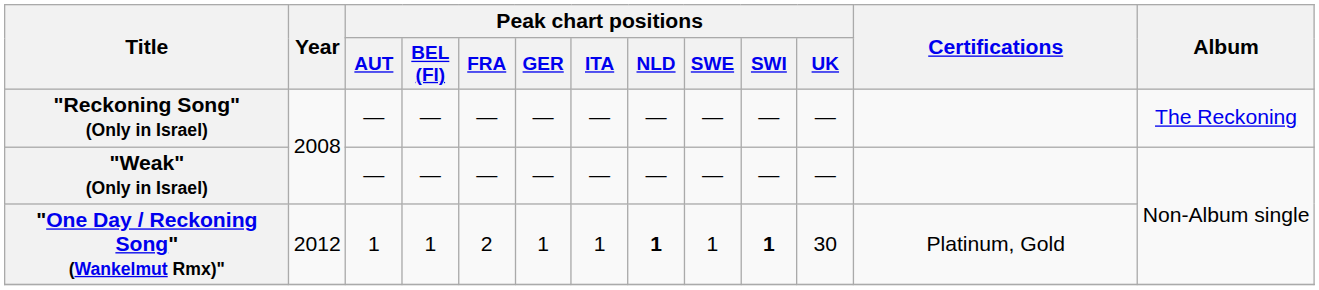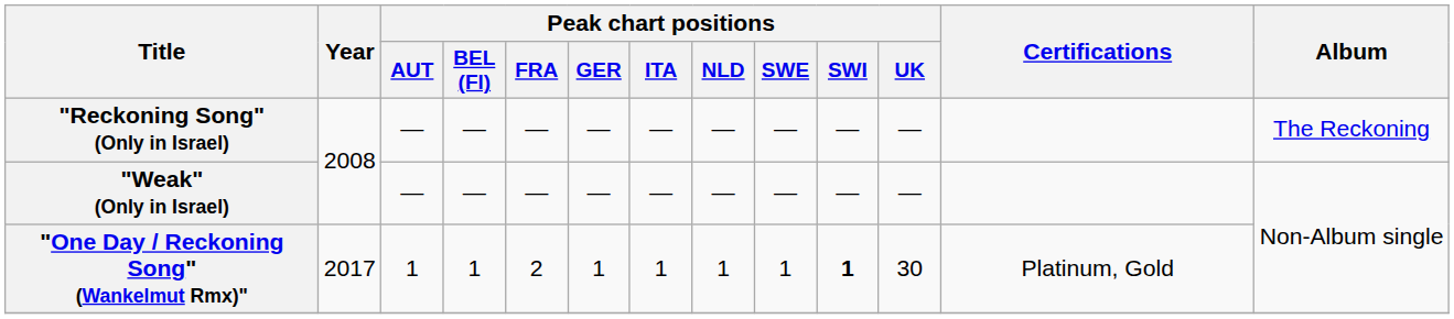 <table class="wikitable plainrowheaders" style="text-align:center;">
 <tr>
 <th scope="col" rowspan="2" style="width:13em;">Title</th>
 <th scope="col" rowspan="2">Year</th>
 <th scope="col" colspan="9">Peak chart positions</th>
 <th scope="col" rowspan="2" style="width:13em;"><a href='#'>Certifications</a></th>
 <th scope="col" rowspan="2">Album</th>
 </tr>
 <tr>
 <th scope="col" style="width:2.5em;font-size:90%;"><a href='#'>AUT</a></th>
 <th scope="col" style="width:2.5em;font-size:90%;"><a href='#'>BEL<br>(Fl)</a></th>
 <th scope="col" style="width:2.5em;font-size:90%;"><a href='#'>FRA</a></th>
 <th scope="col" style="width:2.5em;font-size:90%;"><a href='#'>GER</a></th>
 <th scope="col" style="width:2.5em;font-size:90%;"><a href='#'>ITA</a></th>
 <th scope="col" style="width:2.5em;font-size:90%;"><a href='#'>NLD</a></th>
 <th scope="col" style="width:2.5em;font-size:90%;"><a href='#'>SWE</a></th>
 <th scope="col" style="width:2.5em;font-size:90%;"><a href='#'>SWI</a></th>
 <th scope="col" style="width:2.5em;font-size:90%;"><a href='#'>UK</a></th>
 </tr>
 <tr>
 <th scope="row">"Reckoning Song"<br><small>(Only in Israel)</small></th>
 <td rowspan="2">2008</td>
 <td>—</td>
 <td>—</td>
 <td>—</td>
 <td>—</td>
 <td>—</td>
 <td>—</td>
 <td>—</td>
 <td>—</td>
 <td>—</td>
 <td></td>
 <td><a href='#'>The Reckoning</a></td>
 </tr>
 <tr>
 <th scope="row">"Weak"<br><small>(Only in Israel)</small></th>
 <td>—</td>
 <td>—</td>
 <td>—</td>
 <td>—</td>
 <td>—</td>
 <td>—</td>
 <td>—</td>
 <td>—</td>
 <td>—</td>
 <td></td>
 <td rowspan="2">Non-Album single</td>
 </tr>
 <tr>
 <th scope="row">"<a href='#'>One Day / Reckoning Song</a>"<br><small>(<a href='#'>Wankelmut</a> Rmx)"</small></th>
-<td>2012</td>
+<td>2017</td>
 <td>1</td>
 <td>1</td>
 <td>2</td>
 <td>1</td>
 <td>1</td>
-<td><strong>1</strong></td>
+<td>1</td>
 <td>1</td>
 <td><strong>1</strong></td>
 <td>30</td>
 <td>Platinum, Gold</td>
 </tr>
 <tr>
 </tr>
 </table>
